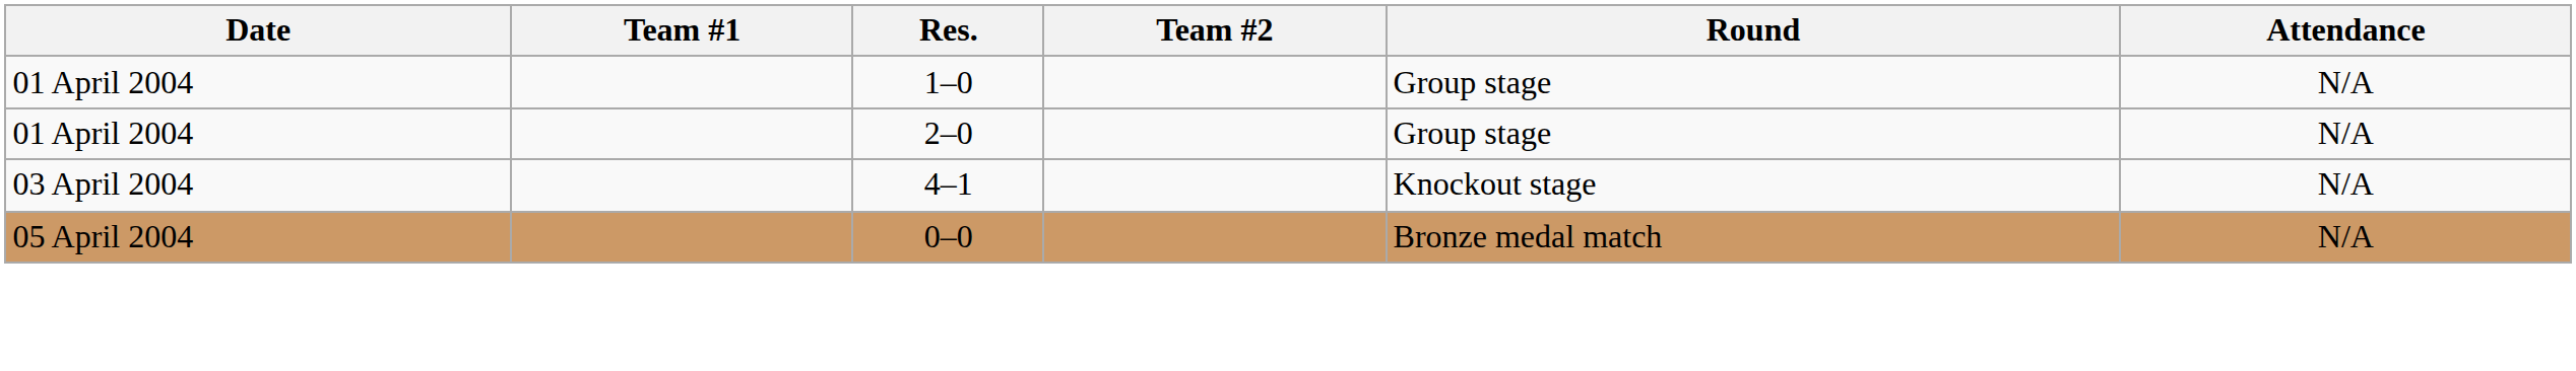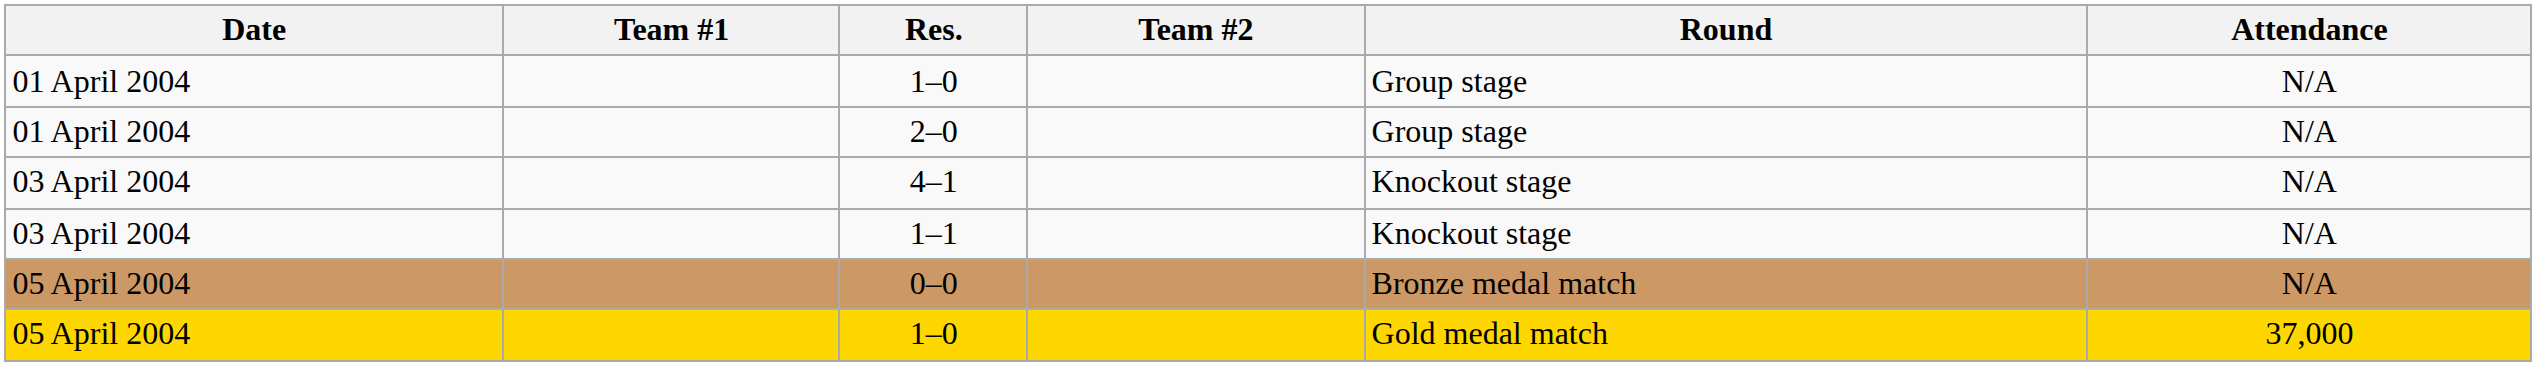 <table class="wikitable" style="text-align:left; width:100%;">
 <tr>
 <th>Date</th>
 <th>Team #1</th>
 <th>Res.</th>
 <th>Team #2</th>
 <th>Round</th>
 <th>Attendance</th>
 </tr>
 <tr>
 <td>01 April 2004</td>
 <td></td>
 <td style="text-align:center;">1–0</td>
 <td></td>
 <td>Group stage</td>
 <td style="text-align:center;">N/A</td>
 </tr>
 <tr>
 <td>01 April 2004</td>
 <td></td>
 <td style="text-align:center;">2–0</td>
 <td></td>
 <td>Group stage</td>
 <td style="text-align:center;">N/A</td>
 </tr>
 <tr>
 <td>03 April 2004</td>
 <td></td>
 <td style="text-align:center;">4–1</td>
 <td></td>
 <td>Knockout stage</td>
 <td style="text-align:center;">N/A</td>
 </tr>
+<tr>
+<td>03 April 2004</td>
+<td></td>
+<td style="text-align:center;">1–1</td>
+<td></td>
+<td>Knockout stage</td>
+<td style="text-align:center;">N/A</td>
+</tr>
 <tr style="background:#c96;">
 <td>05 April 2004</td>
 <td></td>
 <td style="text-align:center;">0–0</td>
 <td></td>
 <td>Bronze medal match</td>
 <td style="text-align:center;">N/A</td>
 </tr>
+<tr bgcolor="gold">
+<td>05 April 2004</td>
+<td></td>
+<td style="text-align:center;">1–0</td>
+<td></td>
+<td>Gold medal match</td>
+<td style="text-align:center;">37,000</td>
+</tr>
 </table>
